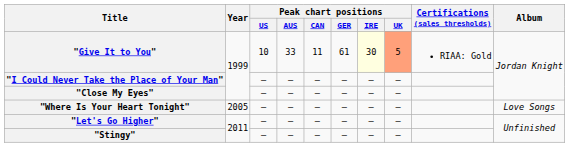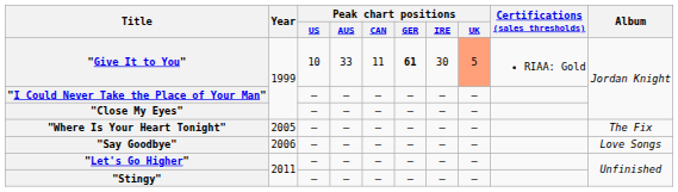 <table class="wikitable plainrowheaders" style="text-align:center;">
 <tr>
 <th rowspan="2">Title</th>
 <th rowspan="2">Year</th>
 <th colspan="6">Peak chart positions</th>
 <th rowspan="2"><a href='#'>Certifications</a><br><small><a href='#'>(sales thresholds)</a></small></th>
 <th rowspan="2">Album</th>
 </tr>
 <tr>
 <th style="width:3em;font-size:90%;"><a href='#'>US</a><br></th>
 <th style="width:3em;font-size:90%;"><a href='#'>AUS</a><br></th>
 <th style="width:3em;font-size:90%;"><a href='#'>CAN</a><br></th>
 <th style="width:3em;font-size:90%;"><a href='#'>GER</a><br></th>
 <th style="width:3em;font-size:90%;"><a href='#'>IRE</a><br></th>
 <th style="width:3em;font-size:90%;"><a href='#'>UK</a><br></th>
 </tr>
 <tr>
 <th scope="row">"<a href='#'>Give It to You</a>"</th>
 <td rowspan="3">1999</td>
 <td>10</td>
 <td>33</td>
 <td>11</td>
-<td>61</td>
-<td style="background: lightyellow;">30</td>
+<td><strong>61</strong></td>
+<td>30</td>
 <td style="background: lightsalmon;">5</td>
 <td><br><ul><li>RIAA: Gold</li></ul></td>
 <td rowspan="3"><em>Jordan Knight</em></td>
 </tr>
 <tr>
 <th scope="row">"<a href='#'>I Could Never Take the Place of Your Man</a>"</th>
 <td>—</td>
 <td>—</td>
 <td>—</td>
 <td>—</td>
 <td>—</td>
 <td>—</td>
 <td></td>
 </tr>
 <tr>
 <th scope="row">"Close My Eyes"</th>
 <td>—</td>
 <td>—</td>
 <td>—</td>
 <td>—</td>
 <td>—</td>
 <td>—</td>
 <td></td>
 </tr>
 <tr>
 <th scope="row">"Where Is Your Heart Tonight"</th>
 <td>2005</td>
 <td>—</td>
 <td>—</td>
 <td>—</td>
 <td>—</td>
 <td>—</td>
 <td>—</td>
 <td></td>
+<td><em>The Fix</em></td>
+</tr>
+<tr>
+<th scope="row">"Say Goodbye"<br></th>
+<td>2006</td>
+<td>—</td>
+<td>—</td>
+<td>—</td>
+<td>—</td>
+<td>—</td>
+<td>—</td>
+<td></td>
 <td><em>Love Songs</em></td>
 </tr>
 <tr>
 <th scope="row">"<a href='#'>Let's Go Higher</a>"</th>
 <td rowspan="2">2011</td>
 <td>—</td>
 <td>—</td>
 <td>—</td>
 <td>—</td>
 <td>—</td>
 <td>—</td>
 <td></td>
 <td rowspan="2"><em>Unfinished</em></td>
 </tr>
 <tr>
 <th scope="row">"Stingy"<br></th>
 <td>—</td>
 <td>—</td>
 <td>—</td>
 <td>—</td>
 <td>—</td>
 <td>—</td>
 <td></td>
 </tr>
 </table>
